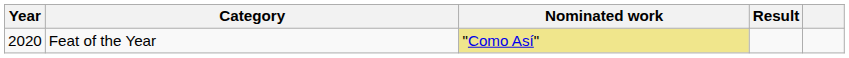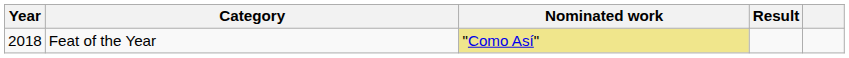 <table class="wikitable plainrowheaders" style="width:70%;">
 <tr>
 <th scope="col" style="width:4%;">Year</th>
 <th scope="col" style="width:50%;">Category</th>
 <th scope="col" style="width:35%;">Nominated work</th>
 <th scope="col" style="width:6%;">Result</th>
 <th scope="col" style="width:6%;"></th>
 </tr>
 <tr>
-<td align=center>2020</td>
+<td align=center>2018</td>
 <td>Feat of the Year</td>
 <td style="background: khaki;">"<a href='#'>Como Así</a>" </td>
 <td></td>
 <td align=center></td>
 </tr>
 </table>
